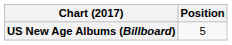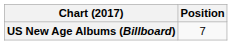 <table class="wikitable plainrowheaders" style="text-align:center">
 <tr>
 <th scope="col">Chart (2017)</th>
 <th scope="col">Position</th>
 </tr>
 <tr>
 <th scope="row">US New Age Albums (<em>Billboard</em>)</th>
-<td>5</td>
+<td>7</td>
 </tr>
 </table>
